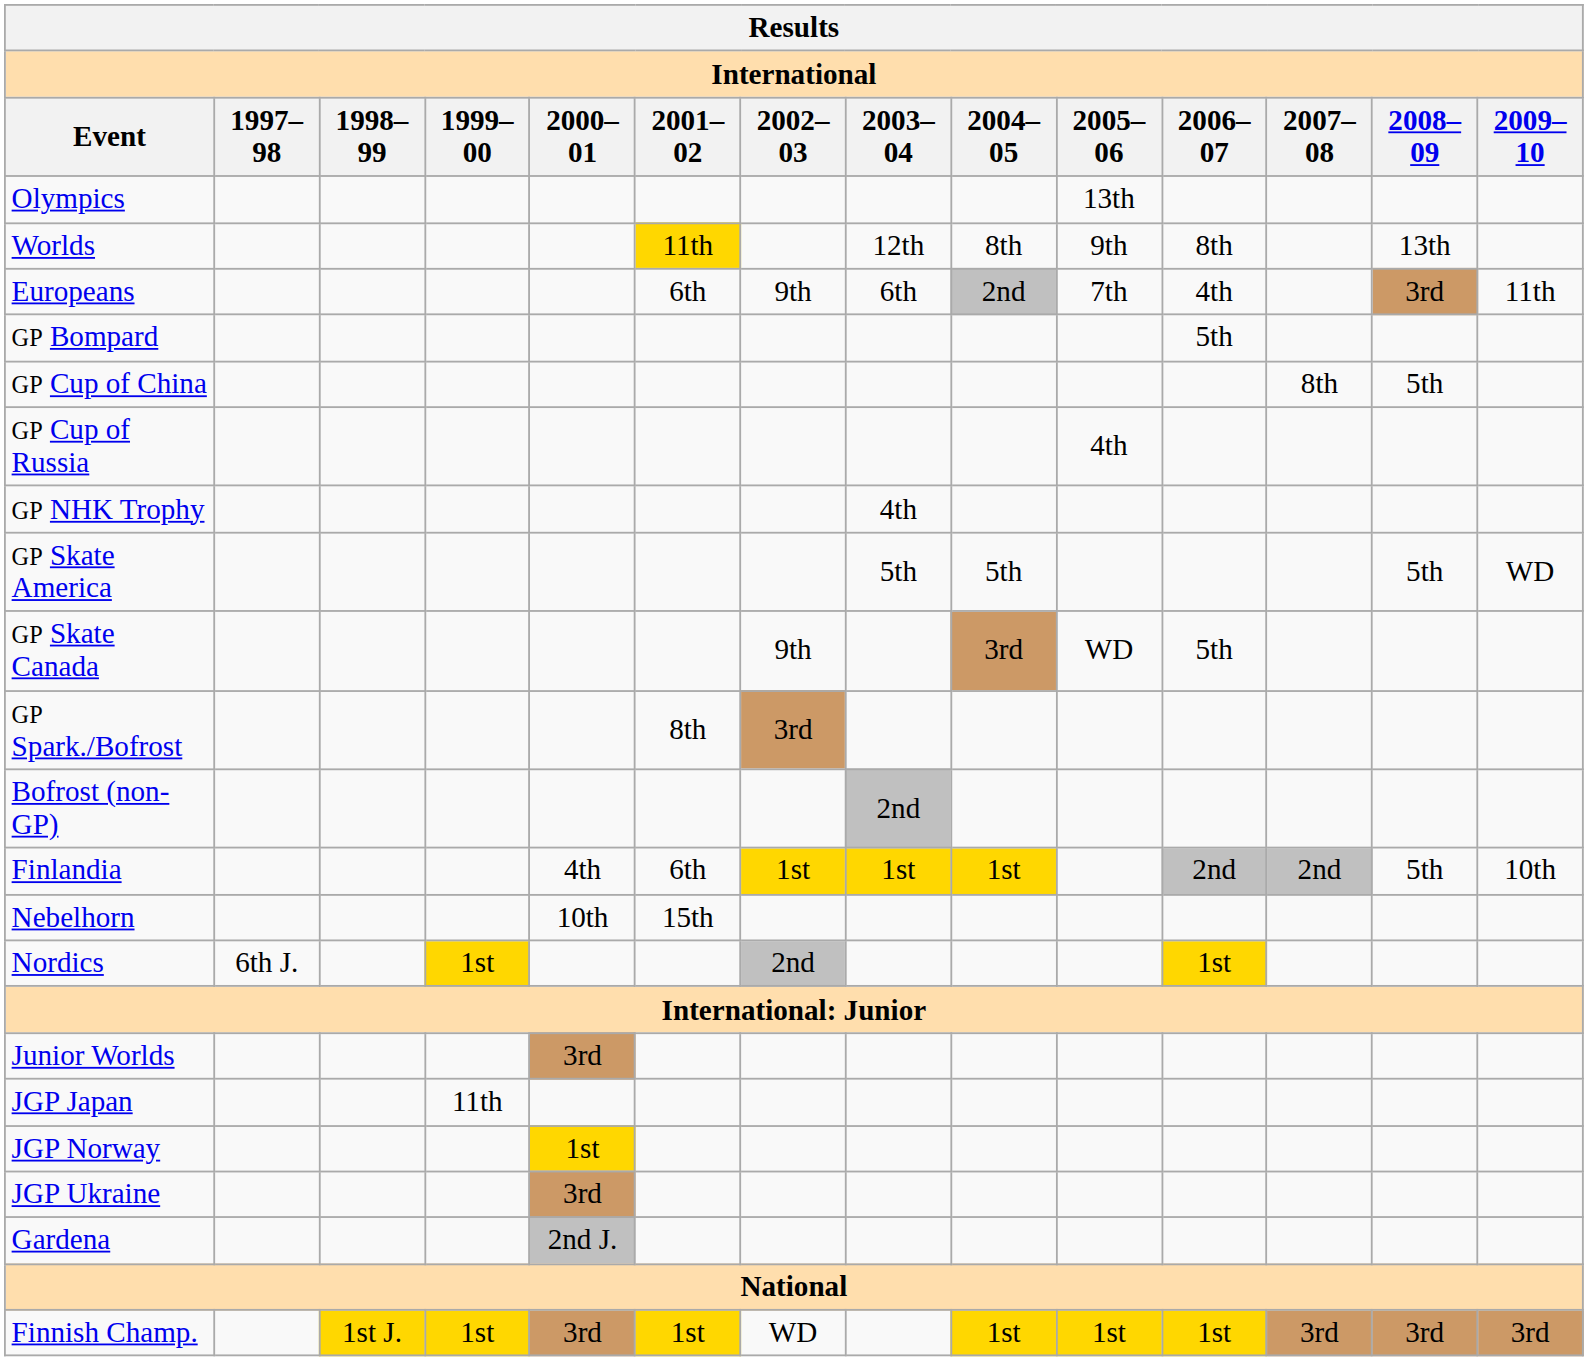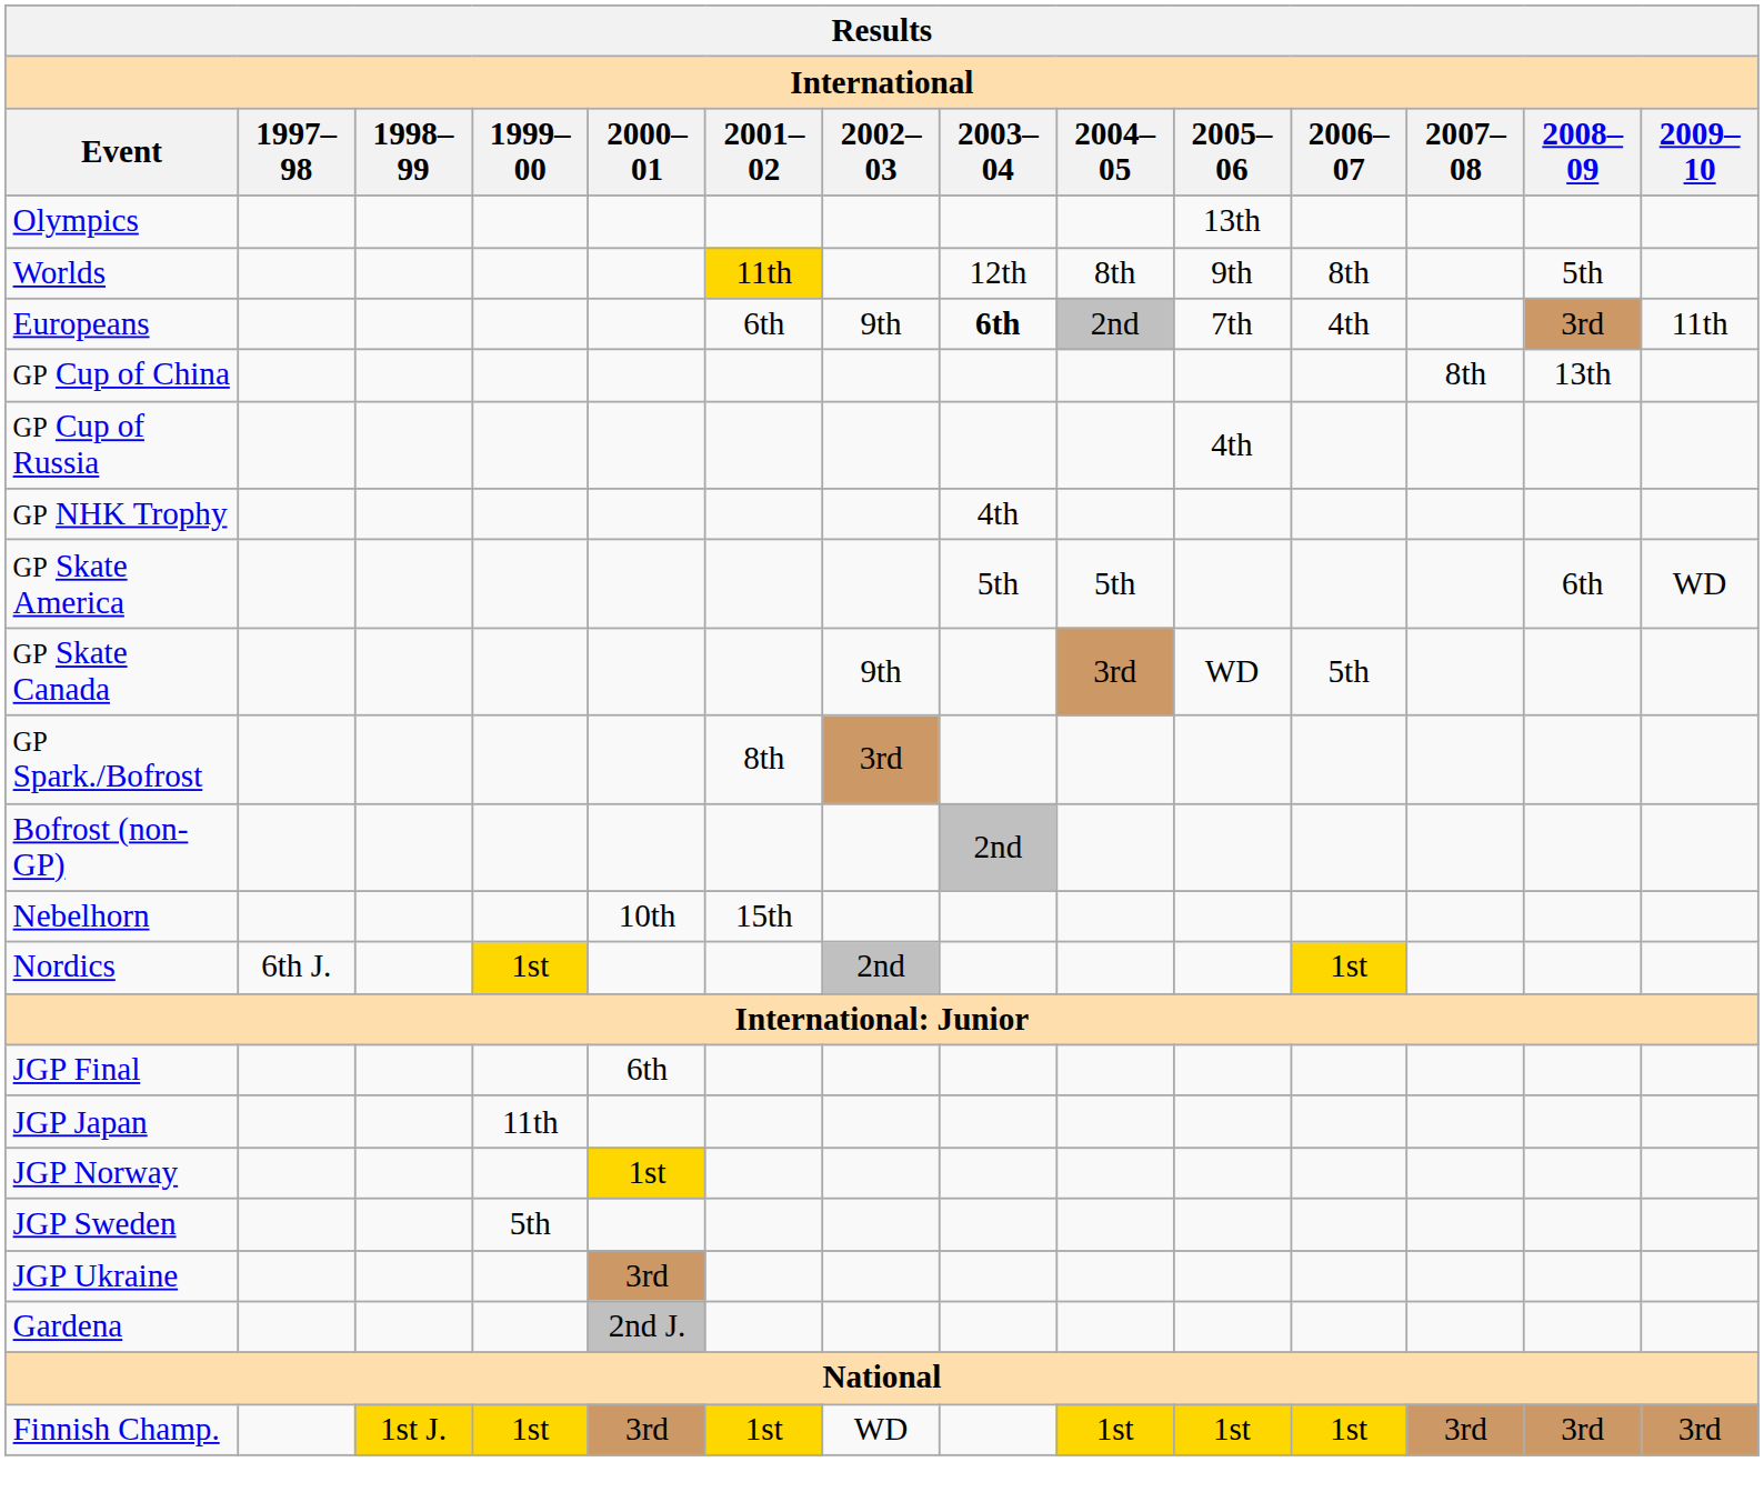 <table class="wikitable" style="text-align:center">
 <tr>
 <th colspan=14 align=center><strong>Results</strong></th>
 </tr>
 <tr>
 <th style="background-color: #ffdead; " colspan=14 align=center><strong>International</strong></th>
 </tr>
 <tr>
 <th>Event</th>
 <th>1997–98</th>
 <th>1998–99</th>
 <th>1999–00</th>
 <th>2000–01</th>
 <th>2001–02</th>
 <th>2002–03</th>
 <th>2003–04</th>
 <th>2004–05</th>
 <th>2005–06</th>
 <th>2006–07</th>
 <th>2007–08</th>
 <th><a href='#'>2008–09</a></th>
 <th><a href='#'>2009–10</a></th>
 </tr>
 <tr>
 <td align=left><a href='#'>Olympics</a></td>
 <td></td>
 <td></td>
 <td></td>
 <td></td>
 <td></td>
 <td></td>
 <td></td>
 <td></td>
 <td>13th</td>
 <td></td>
 <td></td>
 <td></td>
 <td></td>
 </tr>
 <tr>
 <td align=left><a href='#'>Worlds</a></td>
 <td></td>
 <td></td>
 <td></td>
 <td></td>
 <td style="background: gold;">11th</td>
 <td></td>
 <td>12th</td>
 <td>8th</td>
 <td>9th</td>
 <td>8th</td>
 <td></td>
-<td>13th</td>
+<td>5th</td>
 <td></td>
 </tr>
 <tr>
 <td align=left><a href='#'>Europeans</a></td>
 <td></td>
 <td></td>
 <td></td>
 <td></td>
 <td>6th</td>
 <td>9th</td>
-<td>6th</td>
+<td><strong>6th</strong></td>
 <td bgcolor=silver>2nd</td>
 <td>7th</td>
 <td>4th</td>
 <td></td>
 <td bgcolor=cc9966>3rd</td>
 <td>11th</td>
-</tr>
-<tr>
-<td align=left><small>GP</small> <a href='#'>Bompard</a></td>
-<td></td>
-<td></td>
-<td></td>
-<td></td>
-<td></td>
-<td></td>
-<td></td>
-<td></td>
-<td></td>
-<td>5th</td>
-<td></td>
-<td></td>
-<td></td>
 </tr>
 <tr>
 <td align=left><small>GP</small> <a href='#'>Cup of China</a></td>
 <td></td>
 <td></td>
 <td></td>
 <td></td>
 <td></td>
 <td></td>
 <td></td>
 <td></td>
 <td></td>
 <td></td>
 <td>8th</td>
-<td>5th</td>
+<td>13th</td>
 <td></td>
 </tr>
 <tr>
 <td align=left><small>GP</small> <a href='#'>Cup of Russia</a></td>
 <td></td>
 <td></td>
 <td></td>
 <td></td>
 <td></td>
 <td></td>
 <td></td>
 <td></td>
 <td>4th</td>
 <td></td>
 <td></td>
 <td></td>
 <td></td>
 </tr>
 <tr>
 <td align=left><small>GP</small> <a href='#'>NHK Trophy</a></td>
 <td></td>
 <td></td>
 <td></td>
 <td></td>
 <td></td>
 <td></td>
 <td>4th</td>
 <td></td>
 <td></td>
 <td></td>
 <td></td>
 <td></td>
 <td></td>
 </tr>
 <tr>
 <td align=left><small>GP</small> <a href='#'>Skate America</a></td>
 <td></td>
 <td></td>
 <td></td>
 <td></td>
 <td></td>
 <td></td>
 <td>5th</td>
 <td>5th</td>
 <td></td>
 <td></td>
 <td></td>
-<td>5th</td>
+<td>6th</td>
 <td>WD</td>
 </tr>
 <tr>
 <td align=left><small>GP</small> <a href='#'>Skate Canada</a></td>
 <td></td>
 <td></td>
 <td></td>
 <td></td>
 <td></td>
 <td>9th</td>
 <td></td>
 <td bgcolor=cc9966>3rd</td>
 <td>WD</td>
 <td>5th</td>
 <td></td>
 <td></td>
 <td></td>
 </tr>
 <tr>
 <td align=left><small>GP</small> <a href='#'>Spark./Bofrost</a></td>
 <td></td>
 <td></td>
 <td></td>
 <td></td>
 <td>8th</td>
 <td bgcolor=cc9966>3rd</td>
 <td></td>
 <td></td>
 <td></td>
 <td></td>
 <td></td>
 <td></td>
 <td></td>
 </tr>
 <tr>
 <td align=left><a href='#'>Bofrost (non-GP)</a></td>
 <td></td>
 <td></td>
 <td></td>
 <td></td>
 <td></td>
 <td></td>
 <td bgcolor=silver>2nd</td>
 <td></td>
 <td></td>
 <td></td>
 <td></td>
 <td></td>
 <td></td>
 </tr>
 <tr>
-<td align=left><a href='#'>Finlandia</a></td>
-<td></td>
-<td></td>
-<td></td>
-<td>4th</td>
-<td>6th</td>
-<td bgcolor=gold>1st</td>
-<td bgcolor=gold>1st</td>
-<td bgcolor=gold>1st</td>
-<td></td>
-<td bgcolor=silver>2nd</td>
-<td bgcolor=silver>2nd</td>
-<td>5th</td>
-<td>10th</td>
-</tr>
-<tr>
 <td align=left><a href='#'>Nebelhorn</a></td>
 <td></td>
 <td></td>
 <td></td>
 <td>10th</td>
 <td>15th</td>
 <td></td>
 <td></td>
 <td></td>
 <td></td>
 <td></td>
 <td></td>
 <td></td>
 <td></td>
 </tr>
 <tr>
 <td align=left><a href='#'>Nordics</a></td>
 <td>6th J.</td>
 <td></td>
 <td bgcolor=gold>1st</td>
 <td></td>
 <td></td>
 <td bgcolor=silver>2nd</td>
 <td></td>
 <td></td>
 <td></td>
 <td bgcolor=gold>1st</td>
 <td></td>
 <td></td>
 <td></td>
 </tr>
 <tr>
 <th style="background-color: #ffdead; " colspan=14 align=center><strong>International: Junior</strong></th>
 </tr>
 <tr>
-<td align=left><a href='#'>Junior Worlds</a></td>
+<td align=left><a href='#'>JGP Final</a></td>
 <td></td>
 <td></td>
 <td></td>
-<td bgcolor=cc9966>3rd</td>
+<td>6th</td>
 <td></td>
 <td></td>
 <td></td>
 <td></td>
 <td></td>
 <td></td>
 <td></td>
 <td></td>
 <td></td>
 </tr>
 <tr>
 <td align=left><a href='#'>JGP Japan</a></td>
 <td></td>
 <td></td>
 <td>11th</td>
 <td></td>
 <td></td>
 <td></td>
 <td></td>
 <td></td>
 <td></td>
 <td></td>
 <td></td>
 <td></td>
 <td></td>
 </tr>
 <tr>
 <td align=left><a href='#'>JGP Norway</a></td>
 <td></td>
 <td></td>
 <td></td>
 <td bgcolor=gold>1st</td>
+<td></td>
+<td></td>
+<td></td>
+<td></td>
+<td></td>
+<td></td>
+<td></td>
+<td></td>
+<td></td>
+</tr>
+<tr>
+<td align=left><a href='#'>JGP Sweden</a></td>
+<td></td>
+<td></td>
+<td>5th</td>
+<td></td>
 <td></td>
 <td></td>
 <td></td>
 <td></td>
 <td></td>
 <td></td>
 <td></td>
 <td></td>
 <td></td>
 </tr>
 <tr>
 <td align=left><a href='#'>JGP Ukraine</a></td>
 <td></td>
 <td></td>
 <td></td>
 <td bgcolor=cc9966>3rd</td>
 <td></td>
 <td></td>
 <td></td>
 <td></td>
 <td></td>
 <td></td>
 <td></td>
 <td></td>
 <td></td>
 </tr>
 <tr>
 <td align=left><a href='#'>Gardena</a></td>
 <td></td>
 <td></td>
 <td></td>
 <td bgcolor=silver>2nd J.</td>
 <td></td>
 <td></td>
 <td></td>
 <td></td>
 <td></td>
 <td></td>
 <td></td>
 <td></td>
 <td></td>
 </tr>
 <tr>
 <th style="background-color: #ffdead; " colspan=14 align=center><strong>National</strong></th>
 </tr>
 <tr>
 <td align=left><a href='#'>Finnish Champ.</a></td>
 <td></td>
 <td bgcolor=gold>1st J.</td>
 <td bgcolor=gold>1st</td>
 <td bgcolor=cc9966>3rd</td>
 <td bgcolor=gold>1st</td>
 <td>WD</td>
 <td></td>
 <td bgcolor=gold>1st</td>
 <td bgcolor=gold>1st</td>
 <td bgcolor=gold>1st</td>
 <td bgcolor=cc9966>3rd</td>
 <td bgcolor=cc9966>3rd</td>
 <td bgcolor=cc9966>3rd</td>
 </tr>
 </table>
